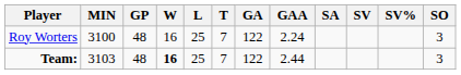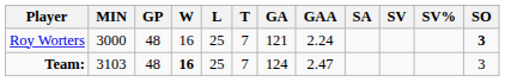 <table class="wikitable sortable" width="60%">
 <tr>
 <th bgcolor="#DDDDFF" width="10%">Player</th>
 <th width="3%" bgcolor="#DDDDFF">MIN</th>
 <th width="3%" bgcolor="#DDDDFF">GP</th>
 <th width="3%" bgcolor="#DDDDFF">W</th>
 <th width="3%" bgcolor="#DDDDFF">L</th>
 <th width="3%" bgcolor="#DDDDFF">T</th>
 <th width="3%" bgcolor="#DDDDFF">GA</th>
 <th width="3%" bgcolor="#DDDDFF">GAA</th>
 <th width="3%" bgcolor="#DDDDFF">SA</th>
 <th width="3%" bgcolor="#DDDDFF">SV</th>
 <th width="3%" bgcolor="#DDDDFF">SV%</th>
 <th width="3%" bgcolor="#DDDDFF">SO</th>
 </tr>
 <tr align="center">
 <td align="right"><a href='#'>Roy Worters</a></td>
-<td>3100</td>
+<td>3000</td>
 <td>48</td>
 <td>16</td>
 <td>25</td>
 <td>7</td>
-<td>122</td>
+<td>121</td>
 <td>2.24</td>
 <td></td>
 <td></td>
 <td></td>
-<td>3</td>
+<td><strong>3</strong></td>
 </tr>
 <tr align="center">
 <td align="right"><strong>Team:</strong></td>
 <td>3103</td>
 <td>48</td>
 <td><strong>16</strong></td>
 <td>25</td>
 <td>7</td>
-<td>122</td>
-<td>2.44</td>
+<td>124</td>
+<td>2.47</td>
 <td></td>
 <td></td>
 <td></td>
 <td>3</td>
 </tr>
 </table>
